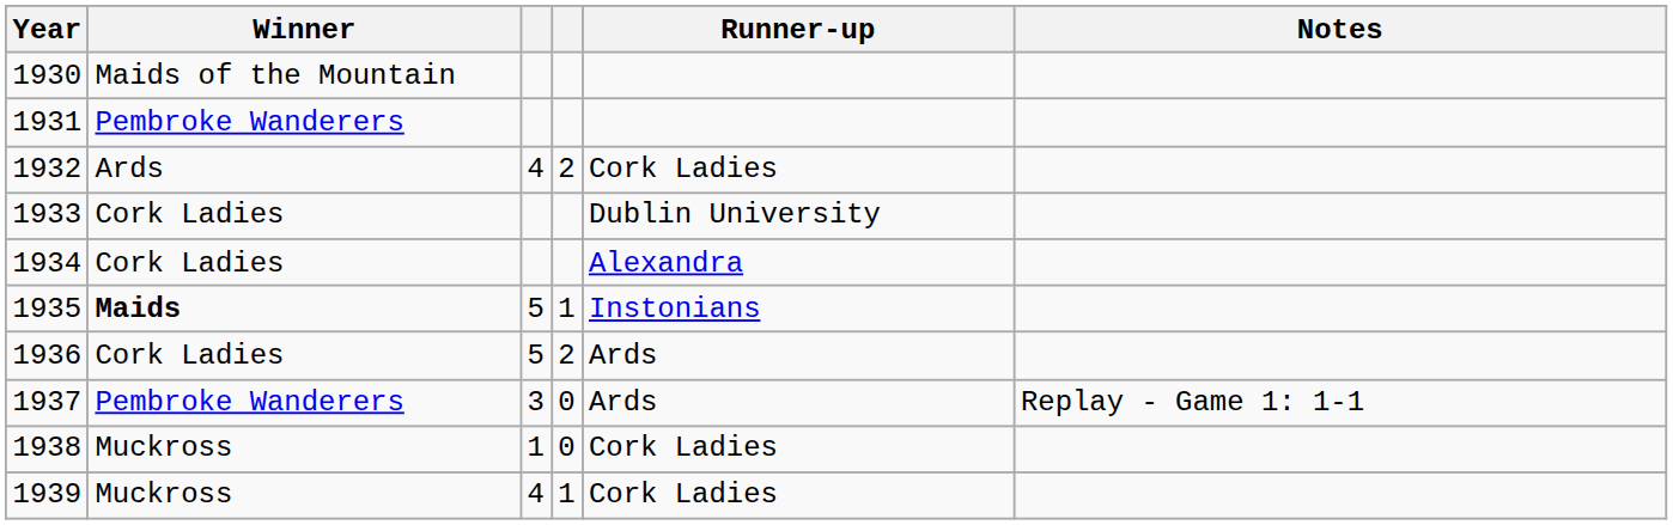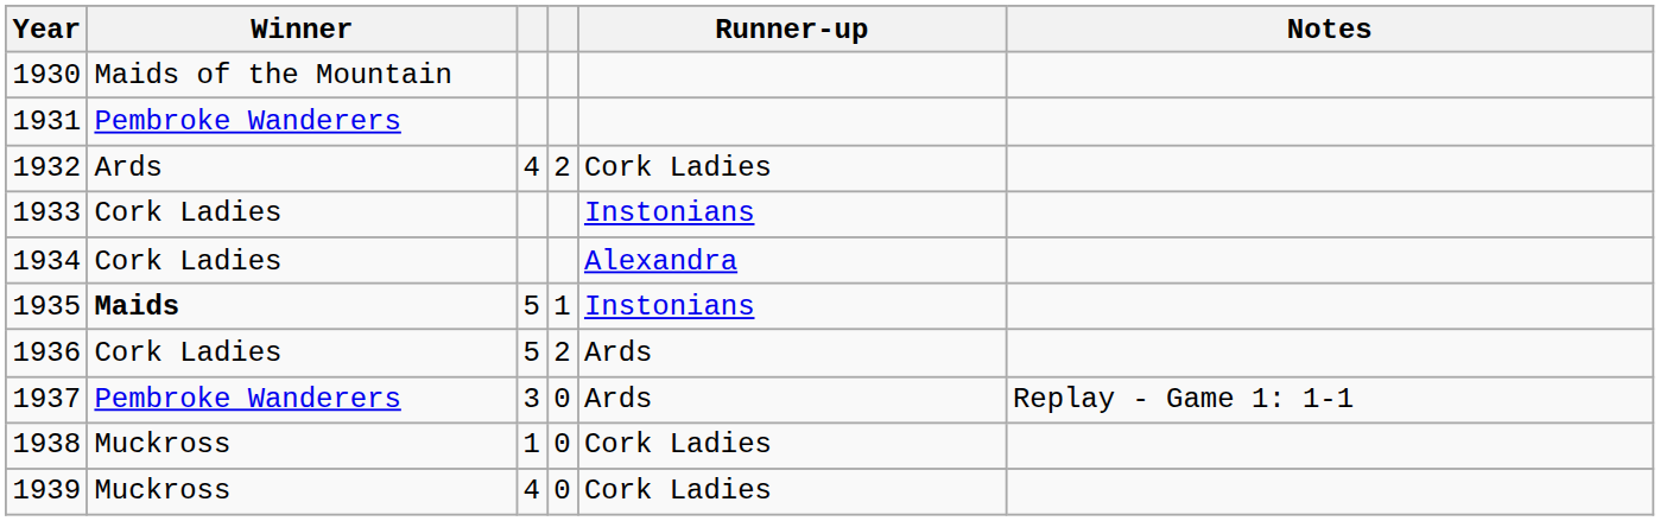 <table class="wikitable">
 <tr>
 <th>Year</th>
 <th>Winner</th>
 <th></th>
 <th></th>
 <th>Runner-up</th>
 <th>Notes</th>
 </tr>
 <tr>
 <td align="center">1930</td>
 <td width=190>Maids of the Mountain</td>
 <td align="center"></td>
 <td align="center"></td>
 <td width=190></td>
 <td width=290></td>
 </tr>
 <tr>
 <td align="center">1931</td>
 <td><a href='#'>Pembroke Wanderers</a></td>
 <td align="center"></td>
 <td align="center"></td>
 <td></td>
 <td></td>
 </tr>
 <tr>
 <td align="center">1932</td>
 <td>Ards</td>
 <td align="center">4</td>
 <td align="center">2</td>
 <td>Cork Ladies</td>
 <td></td>
 </tr>
 <tr>
 <td align="center">1933</td>
 <td>Cork Ladies</td>
 <td align="center"></td>
 <td align="center"></td>
-<td>Dublin University</td>
+<td><a href='#'>Instonians</a></td>
 <td></td>
 </tr>
 <tr>
 <td align="center">1934</td>
 <td>Cork Ladies</td>
 <td align="center"></td>
 <td align="center"></td>
 <td><a href='#'>Alexandra</a></td>
 <td></td>
 </tr>
 <tr>
 <td align="center">1935</td>
 <td><strong>Maids</strong></td>
 <td align="center">5</td>
 <td align="center">1</td>
 <td><a href='#'>Instonians</a></td>
 <td></td>
 </tr>
 <tr>
 <td align="center">1936</td>
 <td>Cork Ladies</td>
 <td align="center">5</td>
 <td align="center">2</td>
 <td>Ards</td>
 <td></td>
 </tr>
 <tr>
 <td align="center">1937</td>
 <td><a href='#'>Pembroke Wanderers</a></td>
 <td align="center">3</td>
 <td align="center">0</td>
 <td>Ards</td>
 <td>Replay - Game 1: 1-1</td>
 </tr>
 <tr>
 <td align="center">1938</td>
 <td>Muckross</td>
 <td align="center">1</td>
 <td align="center">0</td>
 <td>Cork Ladies</td>
 <td></td>
 </tr>
 <tr>
 <td align="center">1939</td>
 <td>Muckross</td>
 <td align="center">4</td>
-<td align="center">1</td>
+<td align="center">0</td>
 <td>Cork Ladies</td>
 <td></td>
 </tr>
 </table>
